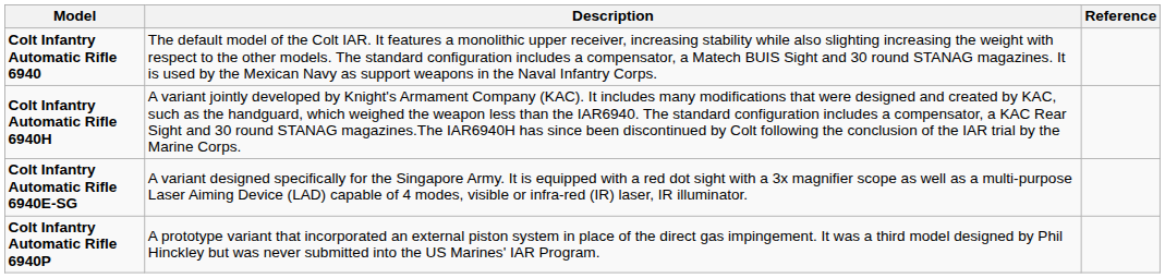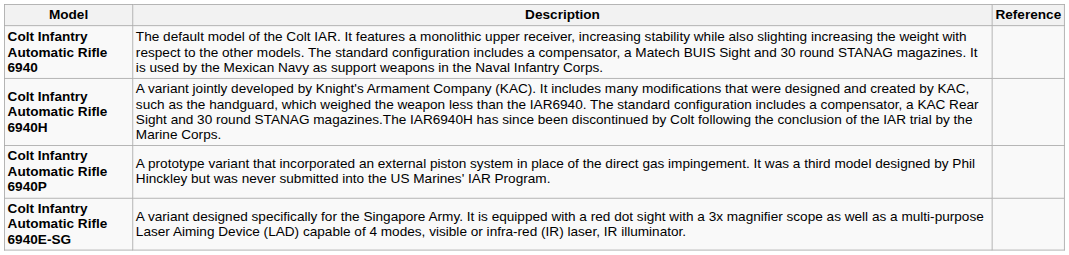 <table class="wikitable">
 <tr>
 <th>Model</th>
 <th>Description</th>
 <th>Reference</th>
 </tr>
 <tr>
 <td><strong>Colt Infantry Automatic Rifle 6940</strong></td>
 <td>The default model of the Colt IAR. It features a monolithic upper receiver, increasing stability while also slighting increasing the weight with respect to the other models. The standard configuration includes a compensator, a Matech BUIS Sight and 30 round STANAG magazines. It is used by the Mexican Navy as support weapons in the Naval Infantry Corps.</td>
 <td></td>
 </tr>
 <tr>
 <td><strong>Colt Infantry Automatic Rifle 6940H</strong></td>
 <td>A variant jointly developed by Knight's Armament Company (KAC). It includes many modifications that were designed and created by KAC, such as the handguard, which weighed the weapon less than the IAR6940. The standard configuration includes a compensator, a KAC Rear Sight and 30 round STANAG magazines.The IAR6940H has since been discontinued by Colt following the conclusion of the IAR trial by the Marine Corps.</td>
 <td></td>
 </tr>
 <tr>
+<td><strong>Colt Infantry Automatic Rifle 6940P</strong></td>
+<td>A prototype variant that incorporated an external piston system in place of the direct gas impingement. It was a third model designed by Phil Hinckley but was never submitted into the US Marines' IAR Program.</td>
+<td></td>
+</tr>
+<tr>
 <td><strong>Colt Infantry Automatic Rifle 6940E-SG</strong></td>
 <td>A variant designed specifically for the Singapore Army. It is equipped with a red dot sight with a 3x magnifier scope as well as a multi-purpose Laser Aiming Device (LAD) capable of 4 modes, visible or infra-red (IR) laser, IR illuminator.</td>
 <td></td>
 </tr>
-<tr>
-<td><strong>Colt Infantry Automatic Rifle 6940P</strong></td>
-<td>A prototype variant that incorporated an external piston system in place of the direct gas impingement. It was a third model designed by Phil Hinckley but was never submitted into the US Marines' IAR Program.</td>
-<td></td>
-</tr>
 </table>
